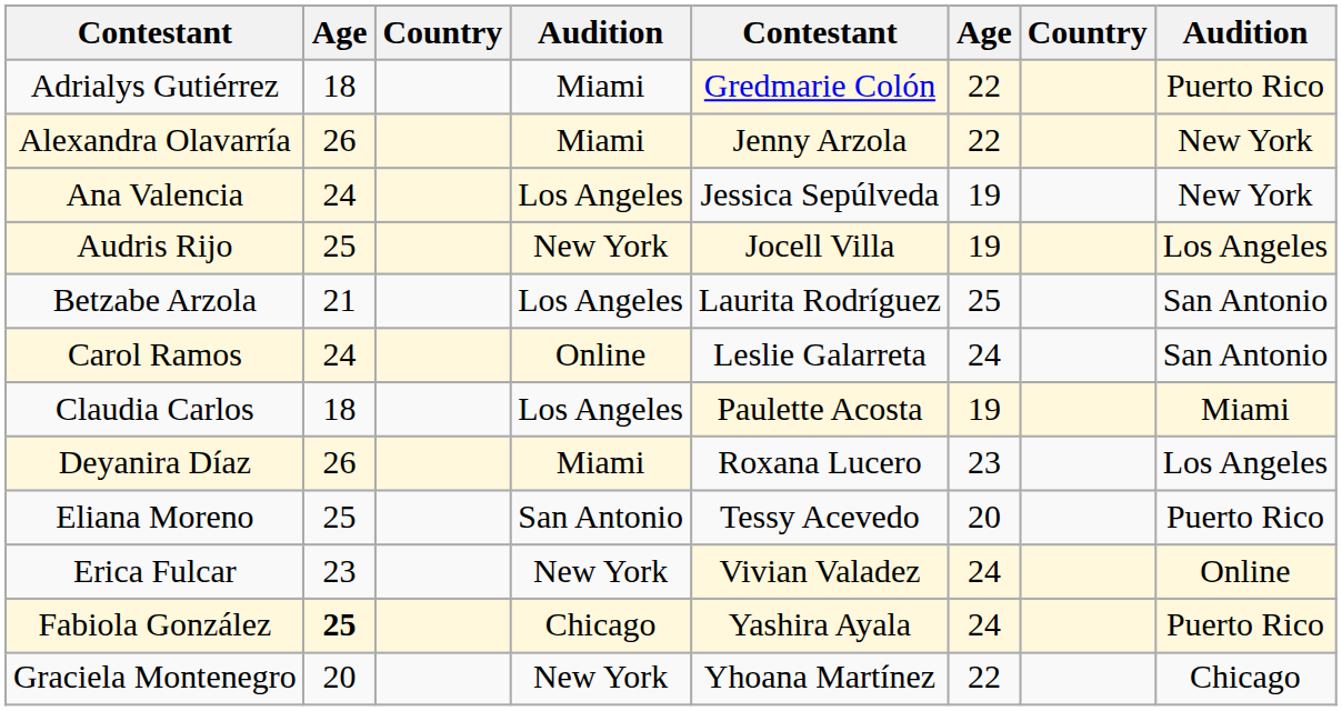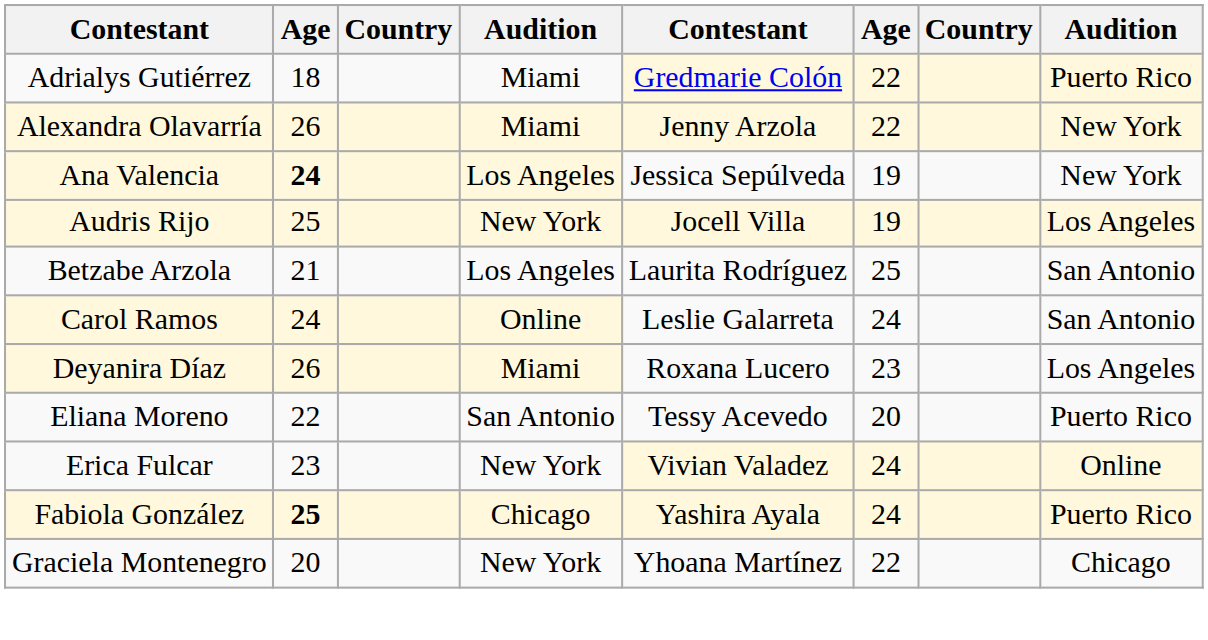 <table class="wikitable" style="text-align:center; font-size:92%">
 <tr>
 <th>Contestant</th>
 <th>Age</th>
 <th>Country</th>
 <th>Audition</th>
 <th>Contestant</th>
 <th>Age</th>
 <th>Country</th>
 <th>Audition</th>
 </tr>
 <tr>
 <td>Adrialys Gutiérrez</td>
 <td>18</td>
 <td></td>
 <td>Miami</td>
 <td style="background:cornsilk;"><a href='#'>Gredmarie Colón</a></td>
 <td style="background:cornsilk;">22</td>
 <td style="background:cornsilk;"></td>
 <td style="background:cornsilk;">Puerto Rico</td>
 </tr>
 <tr>
 <td style="background:cornsilk;">Alexandra Olavarría</td>
 <td style="background:cornsilk;">26</td>
 <td style="background:cornsilk;"></td>
 <td style="background:cornsilk;">Miami</td>
 <td style="background:cornsilk;">Jenny Arzola</td>
 <td style="background:cornsilk;">22</td>
 <td style="background:cornsilk;"></td>
 <td style="background:cornsilk;">New York</td>
 </tr>
 <tr>
 <td style="background:cornsilk;">Ana Valencia</td>
-<td style="background:cornsilk;">24</td>
+<td style="background:cornsilk;"><strong>24</strong></td>
 <td style="background:cornsilk;"></td>
 <td style="background:cornsilk;">Los Angeles</td>
 <td>Jessica Sepúlveda</td>
 <td>19</td>
 <td></td>
 <td>New York</td>
 </tr>
 <tr>
 <td style="background:cornsilk;">Audris Rijo</td>
 <td style="background:cornsilk;">25</td>
 <td style="background:cornsilk;"></td>
 <td style="background:cornsilk;">New York</td>
 <td style="background:cornsilk;">Jocell Villa</td>
 <td style="background:cornsilk;">19</td>
 <td style="background:cornsilk;"></td>
 <td style="background:cornsilk;">Los Angeles</td>
 </tr>
 <tr>
 <td>Betzabe Arzola</td>
 <td>21</td>
 <td></td>
 <td>Los Angeles</td>
 <td>Laurita Rodríguez</td>
 <td>25</td>
 <td></td>
 <td>San Antonio</td>
 </tr>
 <tr>
 <td style="background:cornsilk;">Carol Ramos</td>
 <td style="background:cornsilk;">24</td>
 <td style="background:cornsilk;"></td>
 <td style="background:cornsilk;">Online</td>
 <td>Leslie Galarreta</td>
 <td>24</td>
 <td></td>
 <td>San Antonio</td>
 </tr>
 <tr>
-<td>Claudia Carlos</td>
-<td>18</td>
-<td></td>
-<td>Los Angeles</td>
-<td style="background:cornsilk;">Paulette Acosta</td>
-<td style="background:cornsilk;">19</td>
-<td style="background:cornsilk;"></td>
-<td style="background:cornsilk;">Miami</td>
-</tr>
-<tr>
 <td style="background:cornsilk;">Deyanira Díaz</td>
 <td style="background:cornsilk;">26</td>
 <td style="background:cornsilk;"></td>
 <td style="background:cornsilk;">Miami</td>
 <td>Roxana Lucero</td>
 <td>23</td>
 <td> </td>
 <td>Los Angeles</td>
 </tr>
 <tr>
 <td>Eliana Moreno</td>
-<td>25</td>
+<td>22</td>
 <td></td>
 <td>San Antonio</td>
 <td>Tessy Acevedo</td>
 <td>20</td>
 <td></td>
 <td>Puerto Rico</td>
 </tr>
 <tr>
 <td>Erica Fulcar</td>
 <td>23</td>
 <td></td>
 <td>New York</td>
 <td style="background:cornsilk;">Vivian Valadez</td>
 <td style="background:cornsilk;">24</td>
 <td style="background:cornsilk;"></td>
 <td style="background:cornsilk;">Online</td>
 </tr>
 <tr>
 <td style="background:cornsilk;">Fabiola González</td>
 <td style="background:cornsilk;"><strong>25</strong></td>
 <td style="background:cornsilk;"></td>
 <td style="background:cornsilk;">Chicago</td>
 <td style="background:cornsilk;">Yashira Ayala</td>
 <td style="background:cornsilk;">24</td>
 <td style="background:cornsilk;"></td>
 <td style="background:cornsilk;">Puerto Rico</td>
 </tr>
 <tr>
 <td>Graciela Montenegro</td>
 <td>20</td>
 <td></td>
 <td>New York</td>
 <td>Yhoana Martínez</td>
 <td>22</td>
 <td></td>
 <td>Chicago</td>
 </tr>
 </table>
